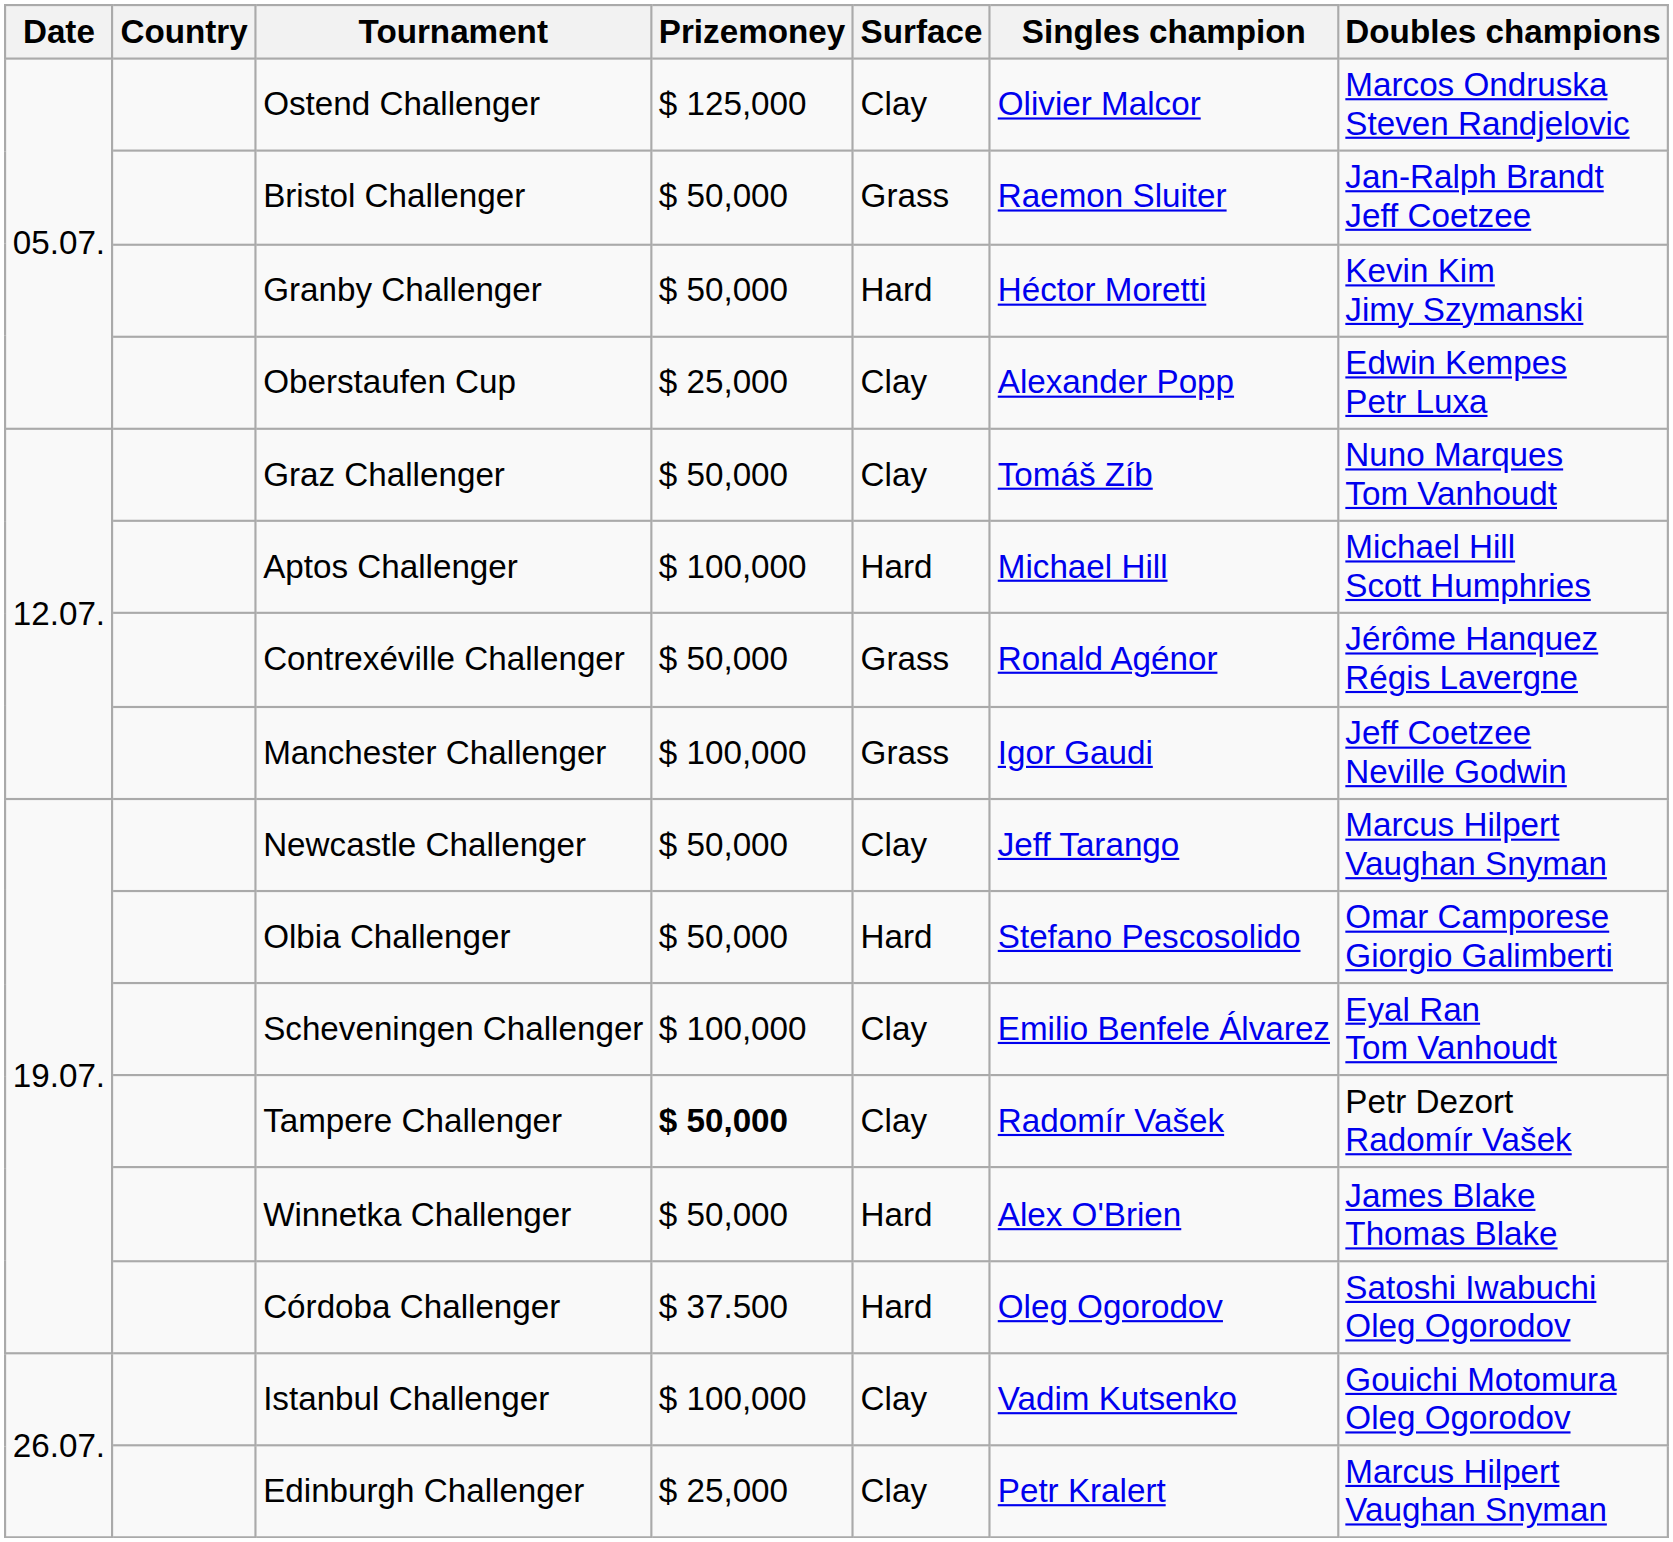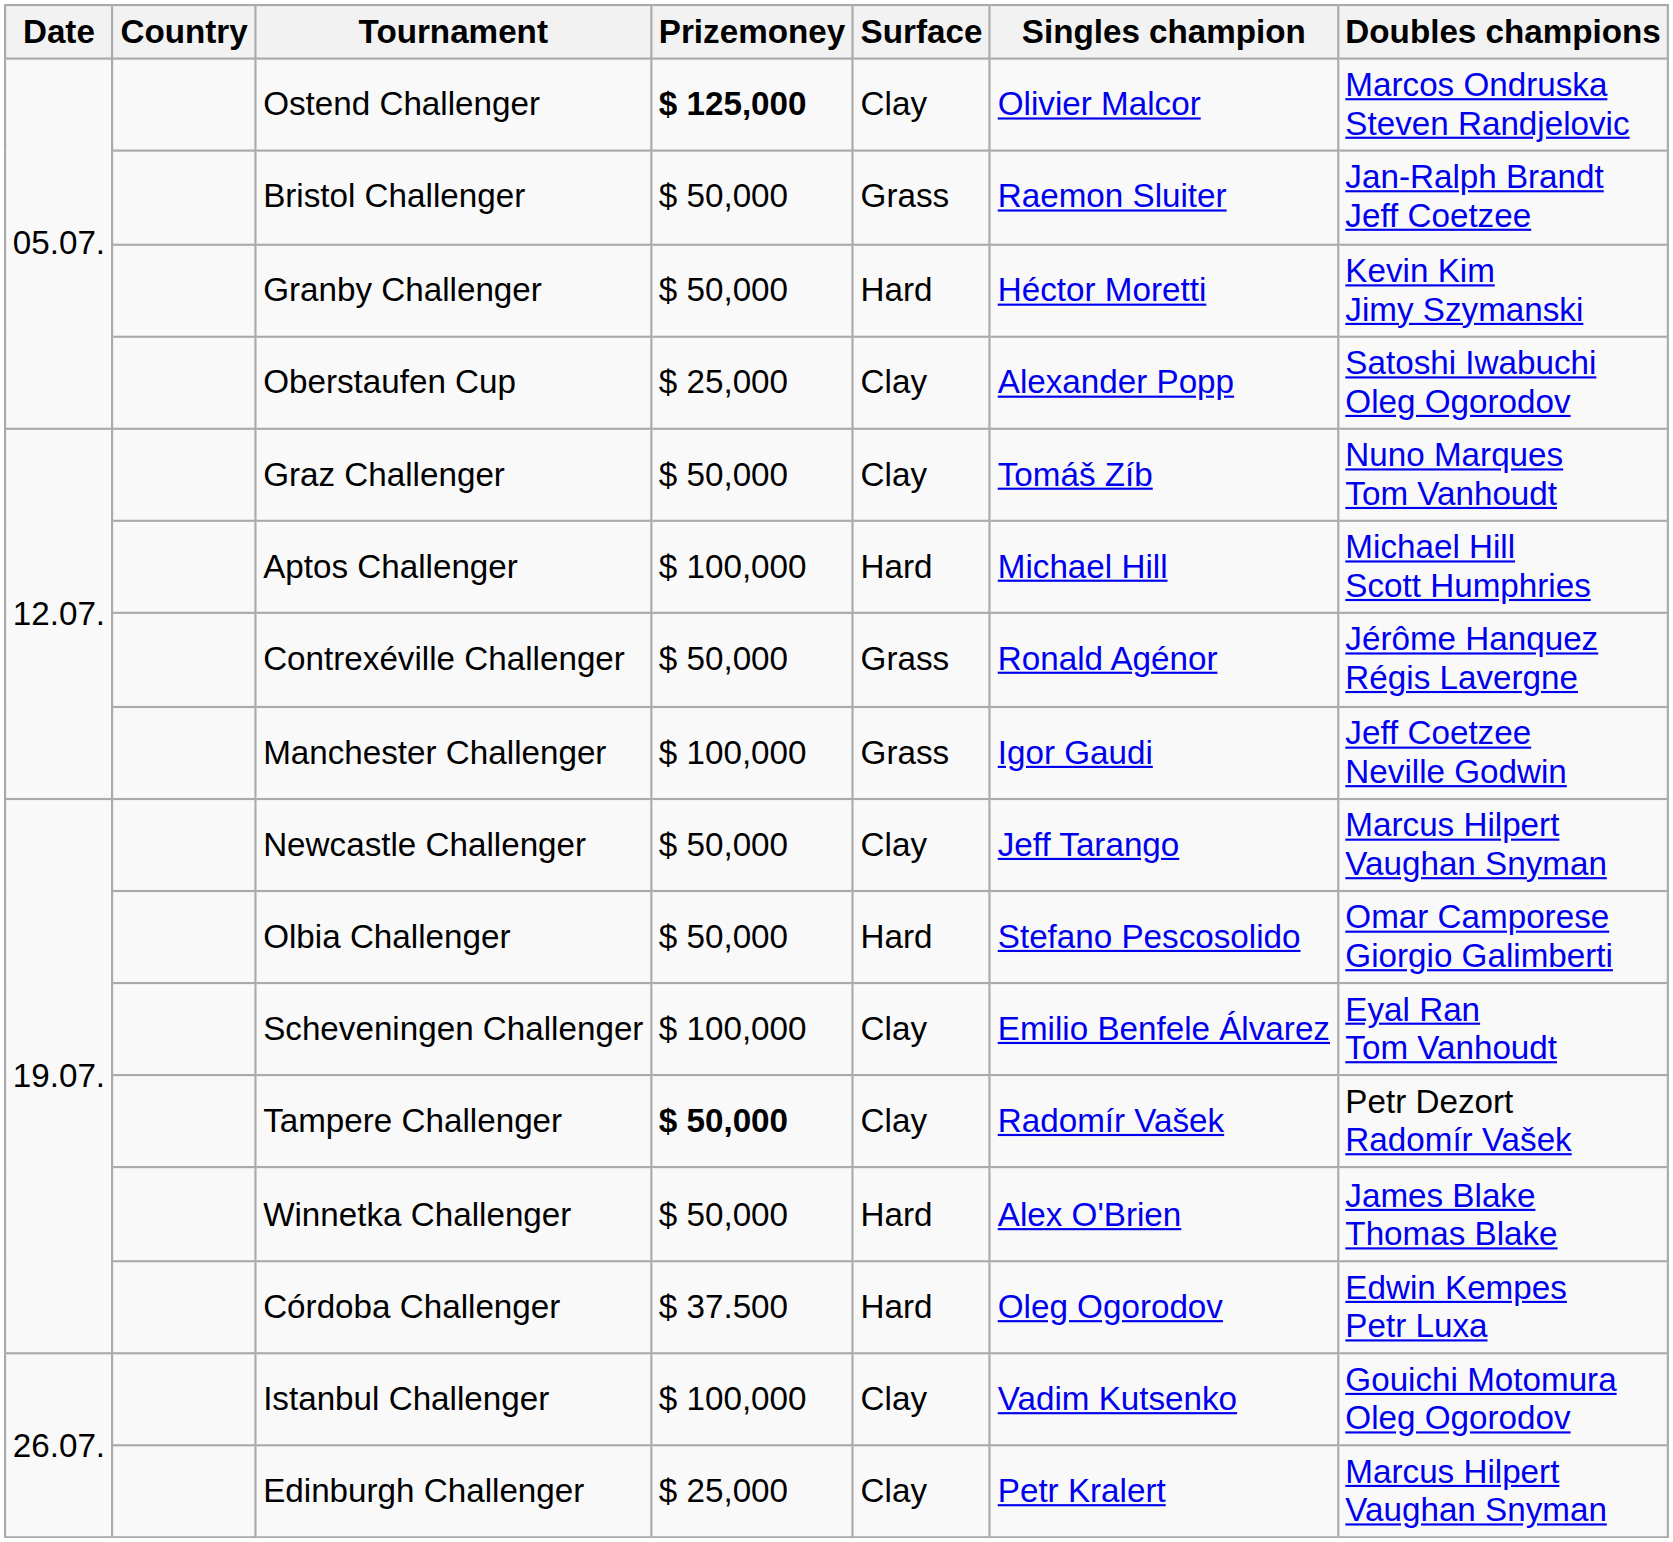 <table class="sortable wikitable" style=font-size:97%>
 <tr>
 <th>Date</th>
 <th>Country</th>
 <th>Tournament</th>
 <th>Prizemoney</th>
 <th>Surface</th>
 <th>Singles champion</th>
 <th>Doubles champions</th>
 </tr>
 <tr>
 <td rowspan="4">05.07.</td>
 <td></td>
 <td>Ostend Challenger</td>
-<td>$ 125,000</td>
+<td><strong>$ 125,000</strong></td>
 <td>Clay</td>
 <td> <a href='#'>Olivier Malcor</a></td>
 <td> <a href='#'>Marcos Ondruska</a><br> <a href='#'>Steven Randjelovic</a></td>
 </tr>
 <tr>
 <td></td>
 <td>Bristol Challenger</td>
 <td>$ 50,000</td>
 <td>Grass</td>
 <td> <a href='#'>Raemon Sluiter</a></td>
 <td> <a href='#'>Jan-Ralph Brandt</a><br> <a href='#'>Jeff Coetzee</a></td>
 </tr>
 <tr>
 <td></td>
 <td>Granby Challenger</td>
 <td>$ 50,000</td>
 <td>Hard</td>
 <td> <a href='#'>Héctor Moretti</a></td>
 <td> <a href='#'>Kevin Kim</a> <br>  <a href='#'>Jimy Szymanski</a></td>
 </tr>
 <tr>
 <td></td>
 <td>Oberstaufen Cup</td>
 <td>$ 25,000</td>
 <td>Clay</td>
 <td> <a href='#'>Alexander Popp</a></td>
-<td> <a href='#'>Edwin Kempes</a><br> <a href='#'>Petr Luxa</a></td>
+<td> <a href='#'>Satoshi Iwabuchi</a><br> <a href='#'>Oleg Ogorodov</a></td>
 </tr>
 <tr>
 <td rowspan="4">12.07.</td>
 <td></td>
 <td>Graz Challenger</td>
 <td>$ 50,000</td>
 <td>Clay</td>
 <td> <a href='#'>Tomáš Zíb</a></td>
 <td> <a href='#'>Nuno Marques</a><br> <a href='#'>Tom Vanhoudt</a></td>
 </tr>
 <tr>
 <td></td>
 <td>Aptos Challenger</td>
 <td>$ 100,000</td>
 <td>Hard</td>
 <td> <a href='#'>Michael Hill</a></td>
 <td> <a href='#'>Michael Hill</a> <br>  <a href='#'>Scott Humphries</a></td>
 </tr>
 <tr>
 <td></td>
 <td>Contrexéville Challenger</td>
 <td>$ 50,000</td>
 <td>Grass</td>
 <td> <a href='#'>Ronald Agénor</a></td>
 <td> <a href='#'>Jérôme Hanquez</a><br> <a href='#'>Régis Lavergne</a></td>
 </tr>
 <tr>
 <td></td>
 <td>Manchester Challenger</td>
 <td>$ 100,000</td>
 <td>Grass</td>
 <td> <a href='#'>Igor Gaudi</a></td>
 <td> <a href='#'>Jeff Coetzee</a> <br>  <a href='#'>Neville Godwin</a></td>
 </tr>
 <tr>
 <td rowspan="6">19.07.</td>
 <td></td>
 <td>Newcastle Challenger</td>
 <td>$ 50,000</td>
 <td>Clay</td>
 <td> <a href='#'>Jeff Tarango</a></td>
 <td> <a href='#'>Marcus Hilpert</a><br> <a href='#'>Vaughan Snyman</a></td>
 </tr>
 <tr>
 <td></td>
 <td>Olbia Challenger</td>
 <td>$ 50,000</td>
 <td>Hard</td>
 <td> <a href='#'>Stefano Pescosolido</a></td>
 <td> <a href='#'>Omar Camporese</a><br> <a href='#'>Giorgio Galimberti</a></td>
 </tr>
 <tr>
 <td></td>
 <td>Scheveningen Challenger</td>
 <td>$ 100,000</td>
 <td>Clay</td>
 <td> <a href='#'>Emilio Benfele Álvarez</a></td>
 <td> <a href='#'>Eyal Ran</a> <br>  <a href='#'>Tom Vanhoudt</a></td>
 </tr>
 <tr>
 <td></td>
 <td>Tampere Challenger</td>
 <td><strong>$ 50,000</strong></td>
 <td>Clay</td>
 <td> <a href='#'>Radomír Vašek</a></td>
 <td> Petr Dezort <br>  <a href='#'>Radomír Vašek</a></td>
 </tr>
 <tr>
 <td></td>
 <td>Winnetka Challenger</td>
 <td>$ 50,000</td>
 <td>Hard</td>
 <td> <a href='#'>Alex O'Brien</a></td>
 <td> <a href='#'>James Blake</a> <br>  <a href='#'>Thomas Blake</a></td>
 </tr>
 <tr>
 <td></td>
 <td>Córdoba Challenger</td>
 <td>$ 37.500</td>
 <td>Hard</td>
 <td> <a href='#'>Oleg Ogorodov</a></td>
-<td> <a href='#'>Satoshi Iwabuchi</a><br> <a href='#'>Oleg Ogorodov</a></td>
+<td> <a href='#'>Edwin Kempes</a><br> <a href='#'>Petr Luxa</a></td>
 </tr>
 <tr>
 <td rowspan="2">26.07.</td>
 <td></td>
 <td>Istanbul Challenger</td>
 <td>$ 100,000</td>
 <td>Clay</td>
 <td> <a href='#'>Vadim Kutsenko</a></td>
 <td> <a href='#'>Gouichi Motomura</a><br> <a href='#'>Oleg Ogorodov</a></td>
 </tr>
 <tr>
 <td></td>
 <td>Edinburgh Challenger</td>
 <td>$ 25,000</td>
 <td>Clay</td>
 <td> <a href='#'>Petr Kralert</a></td>
 <td> <a href='#'>Marcus Hilpert</a><br> <a href='#'>Vaughan Snyman</a></td>
 </tr>
 </table>
